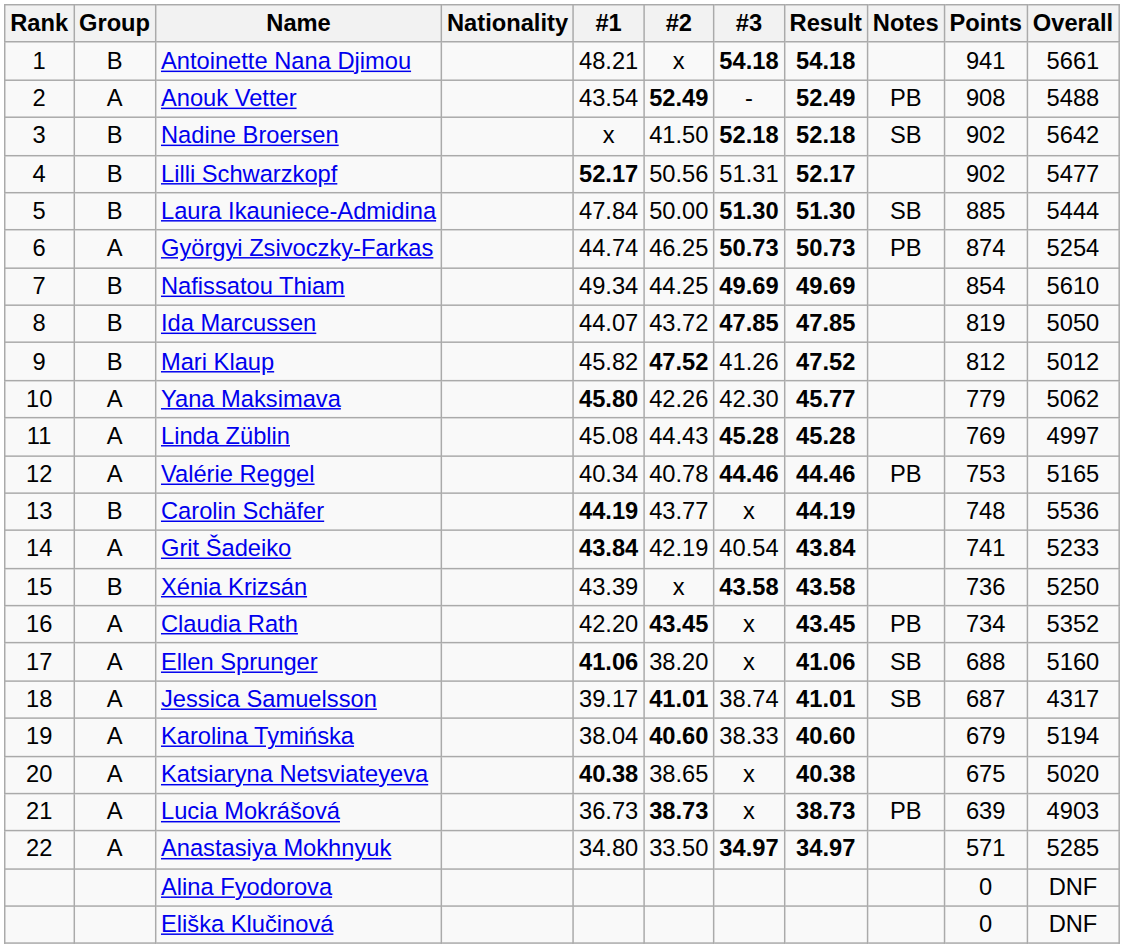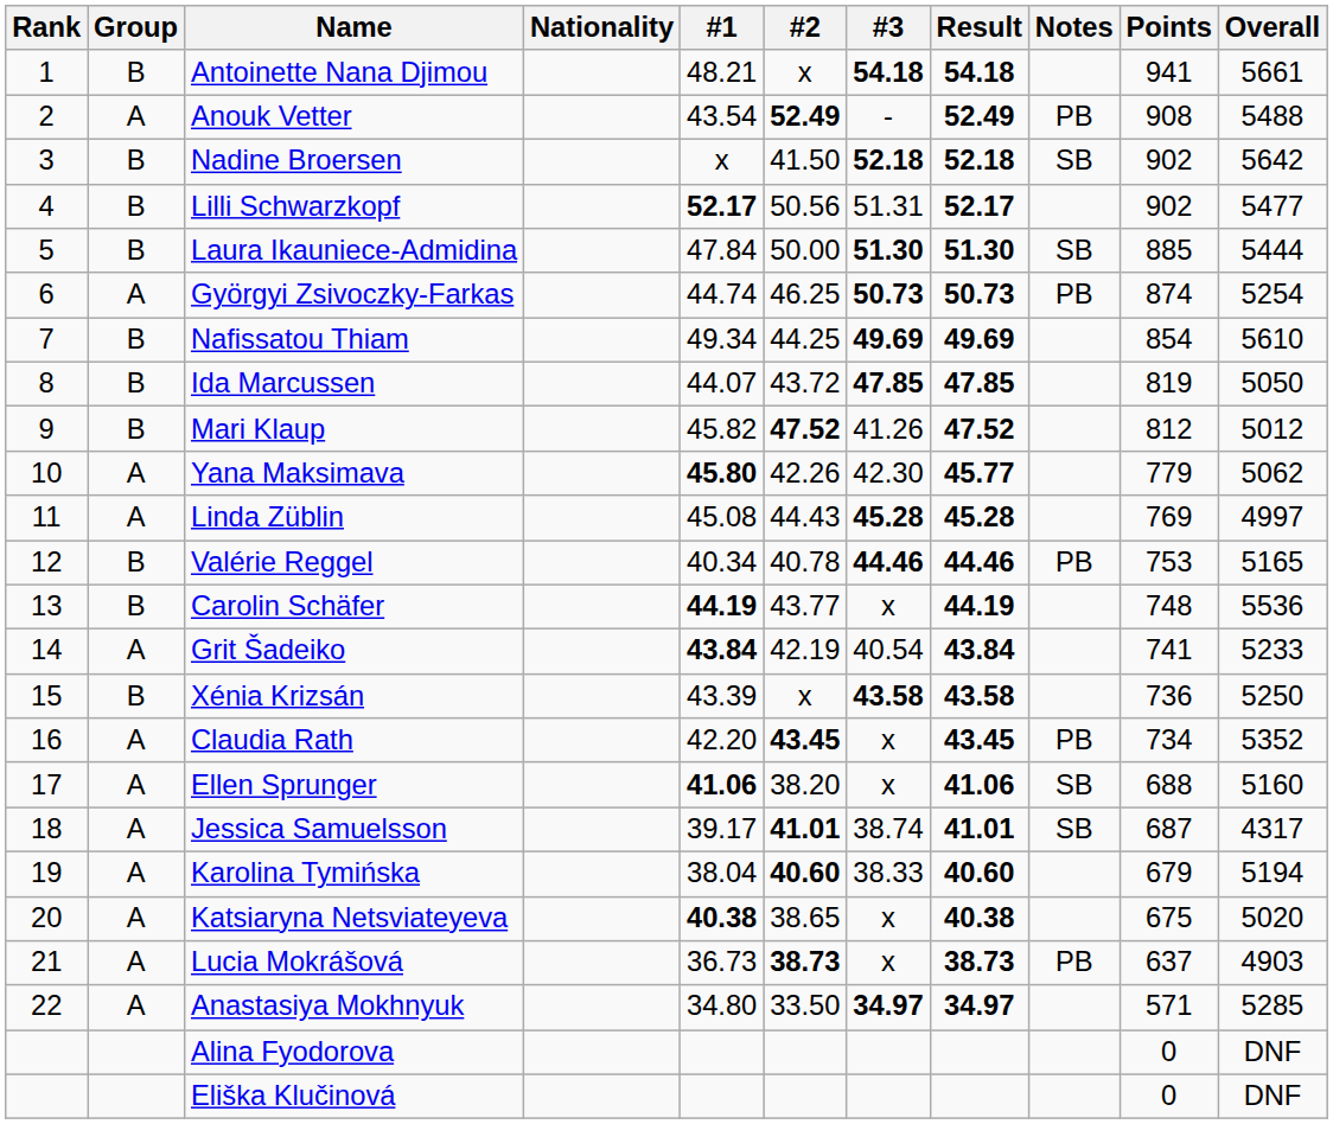 <table class="wikitable sortable" style="text-align:center">
 <tr>
 <th>Rank</th>
 <th>Group</th>
 <th>Name</th>
 <th>Nationality</th>
 <th>#1</th>
 <th>#2</th>
 <th>#3</th>
 <th>Result</th>
 <th>Notes</th>
 <th>Points</th>
 <th>Overall</th>
 </tr>
 <tr>
 <td>1</td>
 <td>B</td>
 <td align="left"><a href='#'>Antoinette Nana Djimou</a></td>
 <td align=left></td>
 <td>48.21</td>
 <td>x</td>
 <td><strong>54.18</strong></td>
 <td><strong>54.18</strong></td>
 <td></td>
 <td>941</td>
 <td>5661</td>
 </tr>
 <tr>
 <td>2</td>
 <td>A</td>
 <td align="left"><a href='#'>Anouk Vetter</a></td>
 <td align=left></td>
 <td>43.54</td>
 <td><strong>52.49</strong></td>
 <td>-</td>
 <td><strong>52.49</strong></td>
 <td>PB</td>
 <td>908</td>
 <td>5488</td>
 </tr>
 <tr>
 <td>3</td>
 <td>B</td>
 <td align="left"><a href='#'>Nadine Broersen</a></td>
 <td align=left></td>
 <td>x</td>
 <td>41.50</td>
 <td><strong>52.18</strong></td>
 <td><strong>52.18</strong></td>
 <td>SB</td>
 <td>902</td>
 <td>5642</td>
 </tr>
 <tr>
 <td>4</td>
 <td>B</td>
 <td align="left"><a href='#'>Lilli Schwarzkopf</a></td>
 <td align=left></td>
 <td><strong>52.17</strong></td>
 <td>50.56</td>
 <td>51.31</td>
 <td><strong>52.17</strong></td>
 <td></td>
 <td>902</td>
 <td>5477</td>
 </tr>
 <tr>
 <td>5</td>
 <td>B</td>
 <td align="left"><a href='#'>Laura Ikauniece-Admidina</a></td>
 <td align=left></td>
 <td>47.84</td>
 <td>50.00</td>
 <td><strong>51.30</strong></td>
 <td><strong>51.30</strong></td>
 <td>SB</td>
 <td>885</td>
 <td>5444</td>
 </tr>
 <tr>
 <td>6</td>
 <td>A</td>
 <td align="left"><a href='#'>Györgyi Zsivoczky-Farkas</a></td>
 <td align=left></td>
 <td>44.74</td>
 <td>46.25</td>
 <td><strong>50.73</strong></td>
 <td><strong>50.73</strong></td>
 <td>PB</td>
 <td>874</td>
 <td>5254</td>
 </tr>
 <tr>
 <td>7</td>
 <td>B</td>
 <td align="left"><a href='#'>Nafissatou Thiam</a></td>
 <td align=left></td>
 <td>49.34</td>
 <td>44.25</td>
 <td><strong>49.69</strong></td>
 <td><strong>49.69</strong></td>
 <td></td>
 <td>854</td>
 <td>5610</td>
 </tr>
 <tr>
 <td>8</td>
 <td>B</td>
 <td align="left"><a href='#'>Ida Marcussen</a></td>
 <td align=left></td>
 <td>44.07</td>
 <td>43.72</td>
 <td><strong>47.85</strong></td>
 <td><strong>47.85</strong></td>
 <td></td>
 <td>819</td>
 <td>5050</td>
 </tr>
 <tr>
 <td>9</td>
 <td>B</td>
 <td align="left"><a href='#'>Mari Klaup</a></td>
 <td align=left></td>
 <td>45.82</td>
 <td><strong>47.52</strong></td>
 <td>41.26</td>
 <td><strong>47.52</strong></td>
 <td></td>
 <td>812</td>
 <td>5012</td>
 </tr>
 <tr>
 <td>10</td>
 <td>A</td>
 <td align="left"><a href='#'>Yana Maksimava</a></td>
 <td align=left></td>
 <td><strong>45.80</strong></td>
 <td>42.26</td>
 <td>42.30</td>
 <td><strong>45.77</strong></td>
 <td></td>
 <td>779</td>
 <td>5062</td>
 </tr>
 <tr>
 <td>11</td>
 <td>A</td>
 <td align="left"><a href='#'>Linda Züblin</a></td>
 <td align=left></td>
 <td>45.08</td>
 <td>44.43</td>
 <td><strong>45.28</strong></td>
 <td><strong>45.28</strong></td>
 <td></td>
 <td>769</td>
 <td>4997</td>
 </tr>
 <tr>
 <td>12</td>
-<td>A</td>
+<td>B</td>
 <td align="left"><a href='#'>Valérie Reggel</a></td>
 <td align=left></td>
 <td>40.34</td>
 <td>40.78</td>
 <td><strong>44.46</strong></td>
 <td><strong>44.46</strong></td>
 <td>PB</td>
 <td>753</td>
 <td>5165</td>
 </tr>
 <tr>
 <td>13</td>
 <td>B</td>
 <td align="left"><a href='#'>Carolin Schäfer</a></td>
 <td align=left></td>
 <td><strong>44.19</strong></td>
 <td>43.77</td>
 <td>x</td>
 <td><strong>44.19</strong></td>
 <td></td>
 <td>748</td>
 <td>5536</td>
 </tr>
 <tr>
 <td>14</td>
 <td>A</td>
 <td align="left"><a href='#'>Grit Šadeiko</a></td>
 <td align=left></td>
 <td><strong>43.84</strong></td>
 <td>42.19</td>
 <td>40.54</td>
 <td><strong>43.84</strong></td>
 <td></td>
 <td>741</td>
 <td>5233</td>
 </tr>
 <tr>
 <td>15</td>
 <td>B</td>
 <td align="left"><a href='#'>Xénia Krizsán</a></td>
 <td align=left></td>
 <td>43.39</td>
 <td>x</td>
 <td><strong>43.58</strong></td>
 <td><strong>43.58</strong></td>
 <td></td>
 <td>736</td>
 <td>5250</td>
 </tr>
 <tr>
 <td>16</td>
 <td>A</td>
 <td align="left"><a href='#'>Claudia Rath</a></td>
 <td align=left></td>
 <td>42.20</td>
 <td><strong>43.45</strong></td>
 <td>x</td>
 <td><strong>43.45</strong></td>
 <td>PB</td>
 <td>734</td>
 <td>5352</td>
 </tr>
 <tr>
 <td>17</td>
 <td>A</td>
 <td align="left"><a href='#'>Ellen Sprunger</a></td>
 <td align=left></td>
 <td><strong>41.06</strong></td>
 <td>38.20</td>
 <td>x</td>
 <td><strong>41.06</strong></td>
 <td>SB</td>
 <td>688</td>
 <td>5160</td>
 </tr>
 <tr>
 <td>18</td>
 <td>A</td>
 <td align="left"><a href='#'>Jessica Samuelsson</a></td>
 <td align=left></td>
 <td>39.17</td>
 <td><strong>41.01</strong></td>
 <td>38.74</td>
 <td><strong>41.01</strong></td>
 <td>SB</td>
 <td>687</td>
 <td>4317</td>
 </tr>
 <tr>
 <td>19</td>
 <td>A</td>
 <td align="left"><a href='#'>Karolina Tymińska</a></td>
 <td align=left></td>
 <td>38.04</td>
 <td><strong>40.60</strong></td>
 <td>38.33</td>
 <td><strong>40.60</strong></td>
 <td></td>
 <td>679</td>
 <td>5194</td>
 </tr>
 <tr>
 <td>20</td>
 <td>A</td>
 <td align="left"><a href='#'>Katsiaryna Netsviateyeva</a></td>
 <td align=left></td>
 <td><strong>40.38</strong></td>
 <td>38.65</td>
 <td>x</td>
 <td><strong>40.38</strong></td>
 <td></td>
 <td>675</td>
 <td>5020</td>
 </tr>
 <tr>
 <td>21</td>
 <td>A</td>
 <td align="left"><a href='#'>Lucia Mokrášová</a></td>
 <td align=left></td>
 <td>36.73</td>
 <td><strong>38.73</strong></td>
 <td>x</td>
 <td><strong>38.73</strong></td>
 <td>PB</td>
-<td>639</td>
+<td>637</td>
 <td>4903</td>
 </tr>
 <tr>
 <td>22</td>
 <td>A</td>
 <td align="left"><a href='#'>Anastasiya Mokhnyuk</a></td>
 <td align=left></td>
 <td>34.80</td>
 <td>33.50</td>
 <td><strong>34.97</strong></td>
 <td><strong>34.97</strong></td>
 <td></td>
 <td>571</td>
 <td>5285</td>
 </tr>
 <tr>
 <td></td>
 <td></td>
 <td align="left"><a href='#'>Alina Fyodorova</a></td>
 <td align=left></td>
 <td></td>
 <td></td>
 <td></td>
 <td></td>
 <td></td>
 <td>0</td>
 <td>DNF</td>
 </tr>
 <tr>
 <td></td>
 <td></td>
 <td align="left"><a href='#'>Eliška Klučinová</a></td>
 <td align=left></td>
 <td></td>
 <td></td>
 <td></td>
 <td></td>
 <td></td>
 <td>0</td>
 <td>DNF</td>
 </tr>
 </table>
